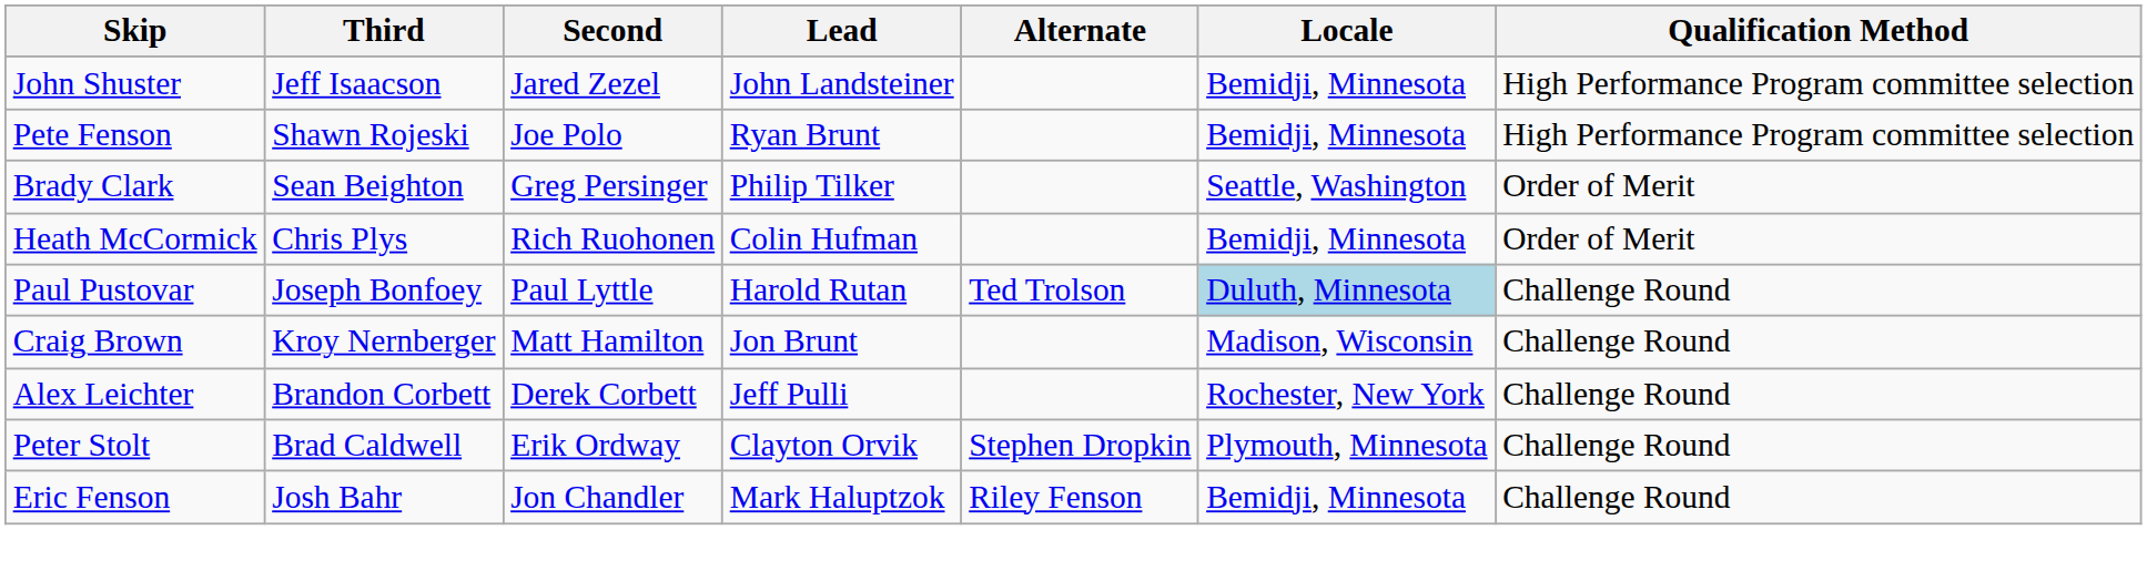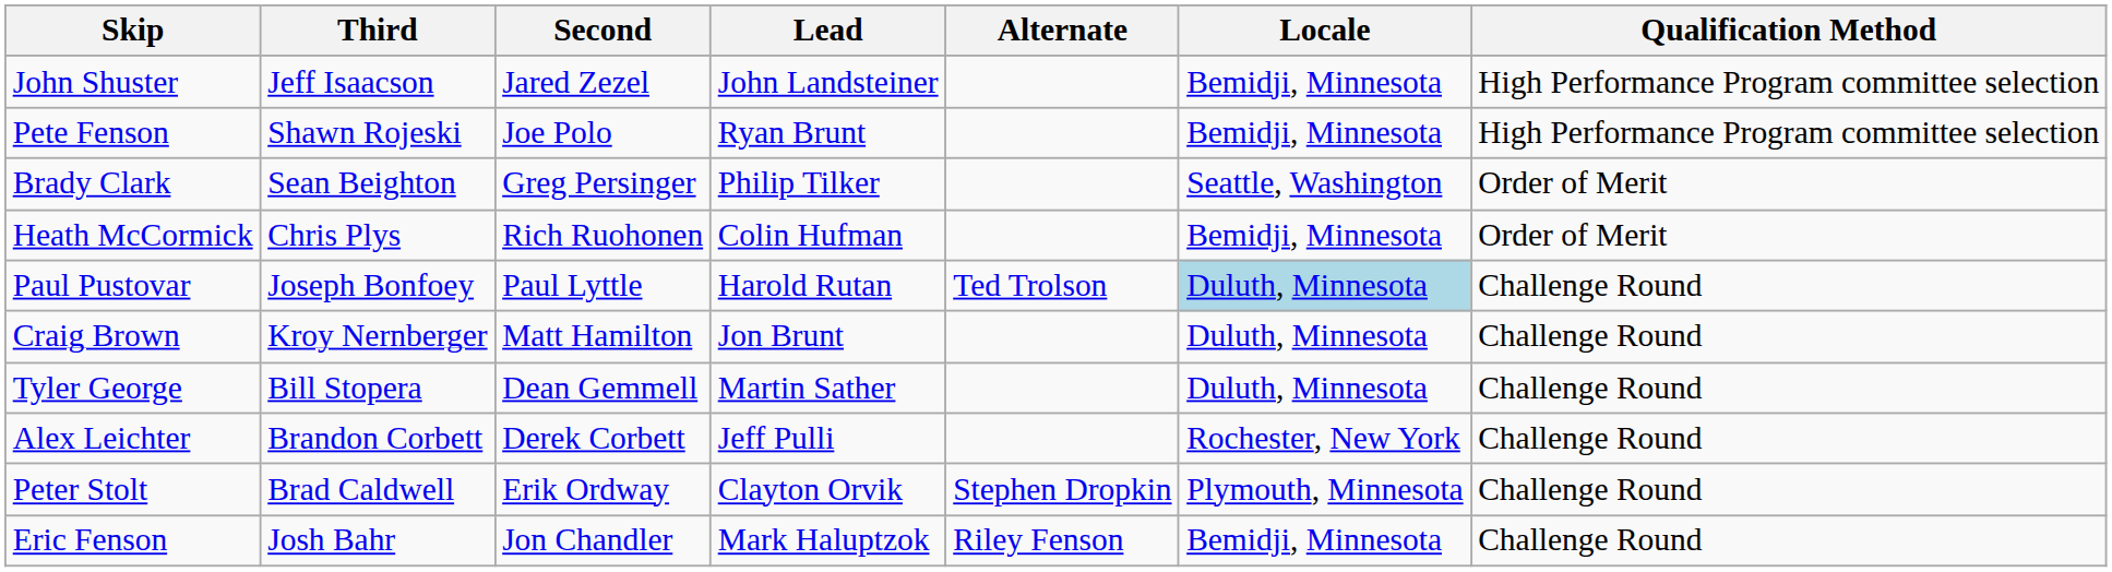 <table class="wikitable sortable">
 <tr>
 <th>Skip</th>
 <th>Third</th>
 <th>Second</th>
 <th>Lead</th>
 <th>Alternate</th>
 <th>Locale</th>
 <th>Qualification Method</th>
 </tr>
 <tr>
 <td><a href='#'>John Shuster</a></td>
 <td><a href='#'>Jeff Isaacson</a></td>
 <td><a href='#'>Jared Zezel</a></td>
 <td><a href='#'>John Landsteiner</a></td>
 <td></td>
 <td> <a href='#'>Bemidji</a>, <a href='#'>Minnesota</a></td>
 <td>High Performance Program committee selection</td>
 </tr>
 <tr>
 <td><a href='#'>Pete Fenson</a></td>
 <td><a href='#'>Shawn Rojeski</a></td>
 <td><a href='#'>Joe Polo</a></td>
 <td><a href='#'>Ryan Brunt</a></td>
 <td></td>
 <td> <a href='#'>Bemidji</a>, <a href='#'>Minnesota</a></td>
 <td>High Performance Program committee selection</td>
 </tr>
 <tr>
 <td><a href='#'>Brady Clark</a></td>
 <td><a href='#'>Sean Beighton</a></td>
 <td><a href='#'>Greg Persinger</a></td>
 <td><a href='#'>Philip Tilker</a></td>
 <td></td>
 <td> <a href='#'>Seattle</a>, <a href='#'>Washington</a></td>
 <td>Order of Merit</td>
 </tr>
 <tr>
 <td><a href='#'>Heath McCormick</a></td>
 <td><a href='#'>Chris Plys</a></td>
 <td><a href='#'>Rich Ruohonen</a></td>
 <td><a href='#'>Colin Hufman</a></td>
 <td></td>
 <td> <a href='#'>Bemidji</a>, <a href='#'>Minnesota</a></td>
 <td>Order of Merit</td>
 </tr>
 <tr>
 <td><a href='#'>Paul Pustovar</a></td>
 <td><a href='#'>Joseph Bonfoey</a></td>
 <td><a href='#'>Paul Lyttle</a></td>
 <td><a href='#'>Harold Rutan</a></td>
 <td><a href='#'>Ted Trolson</a></td>
 <td style="background: lightblue;"> <a href='#'>Duluth</a>, <a href='#'>Minnesota</a></td>
 <td>Challenge Round</td>
 </tr>
 <tr>
 <td><a href='#'>Craig Brown</a></td>
 <td><a href='#'>Kroy Nernberger</a></td>
 <td><a href='#'>Matt Hamilton</a></td>
 <td><a href='#'>Jon Brunt</a></td>
 <td></td>
-<td> <a href='#'>Madison</a>, <a href='#'>Wisconsin</a></td>
+<td> <a href='#'>Duluth</a>, <a href='#'>Minnesota</a></td>
+<td>Challenge Round</td>
+</tr>
+<tr>
+<td><a href='#'>Tyler George</a></td>
+<td><a href='#'>Bill Stopera</a></td>
+<td><a href='#'>Dean Gemmell</a></td>
+<td><a href='#'>Martin Sather</a></td>
+<td></td>
+<td> <a href='#'>Duluth</a>, <a href='#'>Minnesota</a></td>
 <td>Challenge Round</td>
 </tr>
 <tr>
 <td><a href='#'>Alex Leichter</a></td>
 <td><a href='#'>Brandon Corbett</a></td>
 <td><a href='#'>Derek Corbett</a></td>
 <td><a href='#'>Jeff Pulli</a></td>
 <td></td>
 <td> <a href='#'>Rochester</a>, <a href='#'>New York</a></td>
 <td>Challenge Round</td>
 </tr>
 <tr>
 <td><a href='#'>Peter Stolt</a></td>
 <td><a href='#'>Brad Caldwell</a></td>
 <td><a href='#'>Erik Ordway</a></td>
 <td><a href='#'>Clayton Orvik</a></td>
 <td><a href='#'>Stephen Dropkin</a></td>
 <td> <a href='#'>Plymouth</a>, <a href='#'>Minnesota</a></td>
 <td>Challenge Round</td>
 </tr>
 <tr>
 <td><a href='#'>Eric Fenson</a></td>
 <td><a href='#'>Josh Bahr</a></td>
 <td><a href='#'>Jon Chandler</a></td>
 <td><a href='#'>Mark Haluptzok</a></td>
 <td><a href='#'>Riley Fenson</a></td>
 <td> <a href='#'>Bemidji</a>, <a href='#'>Minnesota</a></td>
 <td>Challenge Round</td>
 </tr>
 </table>
